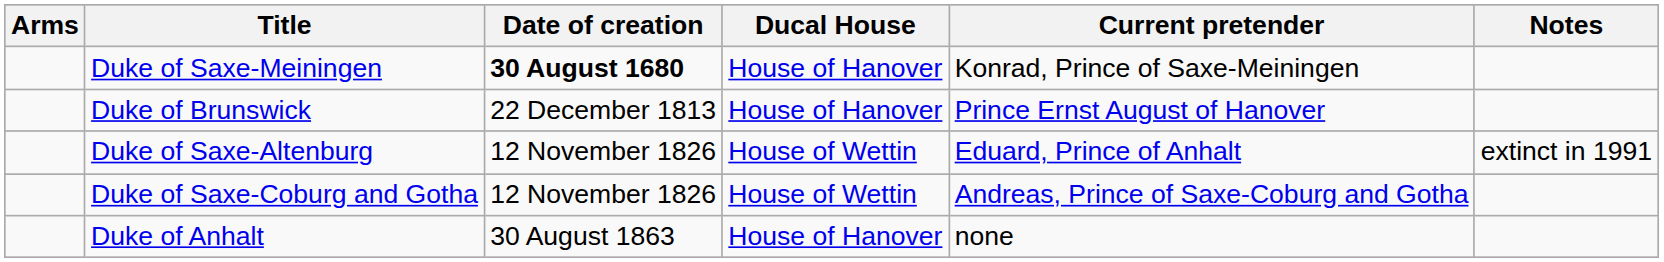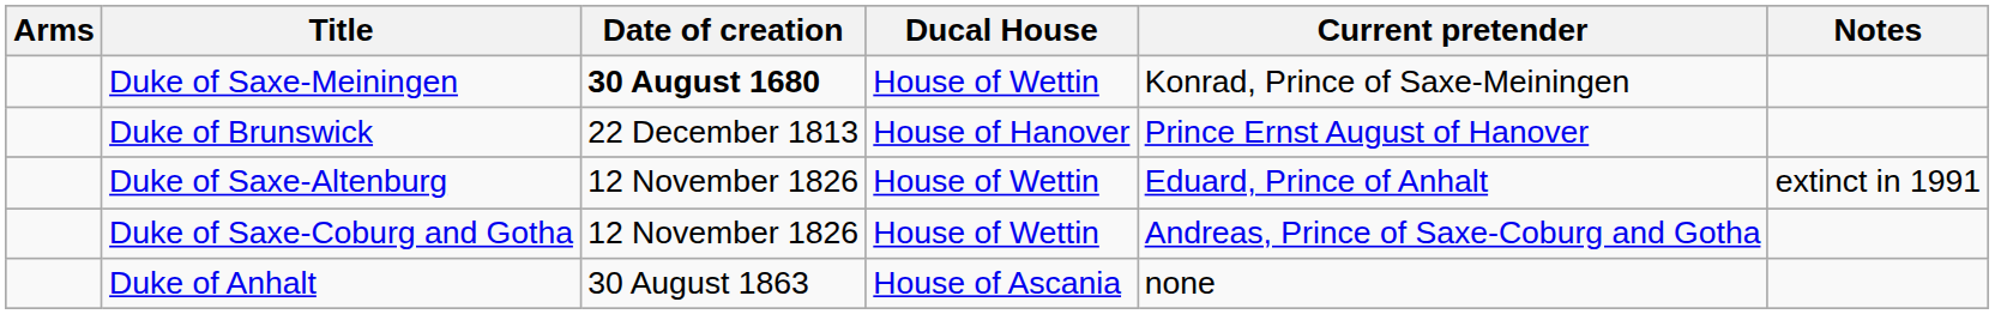 <table class="sortable wikitable" style="font-size:100%">
 <tr>
 <th>Arms</th>
 <th>Title</th>
 <th>Date of creation</th>
 <th>Ducal House</th>
 <th>Current pretender</th>
 <th>Notes</th>
 </tr>
 <tr>
 <td></td>
 <td><a href='#'>Duke of Saxe-Meiningen</a></td>
 <td><strong>30 August 1680</strong></td>
-<td><a href='#'>House of Hanover</a></td>
+<td><a href='#'>House of Wettin</a></td>
 <td>Konrad, Prince of Saxe-Meiningen</td>
 <td></td>
 </tr>
 <tr>
 <td></td>
 <td><a href='#'>Duke of Brunswick</a></td>
 <td>22 December 1813</td>
 <td><a href='#'>House of Hanover</a></td>
 <td><a href='#'>Prince Ernst August of Hanover</a></td>
 <td></td>
 </tr>
 <tr>
 <td></td>
 <td><a href='#'>Duke of Saxe-Altenburg</a></td>
 <td>12 November 1826</td>
 <td><a href='#'>House of Wettin</a></td>
 <td><a href='#'>Eduard, Prince of Anhalt</a></td>
 <td>extinct in 1991</td>
 </tr>
 <tr>
 <td></td>
 <td><a href='#'>Duke of Saxe-Coburg and Gotha</a></td>
 <td>12 November 1826</td>
 <td><a href='#'>House of Wettin</a></td>
 <td><a href='#'>Andreas, Prince of Saxe-Coburg and Gotha</a></td>
 <td></td>
 </tr>
 <tr>
 <td></td>
 <td><a href='#'>Duke of Anhalt</a></td>
 <td>30 August 1863</td>
-<td><a href='#'>House of Hanover</a></td>
+<td><a href='#'>House of Ascania</a></td>
 <td>none</td>
 <td></td>
 </tr>
 </table>
